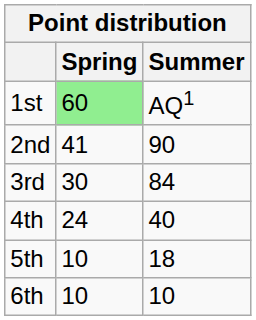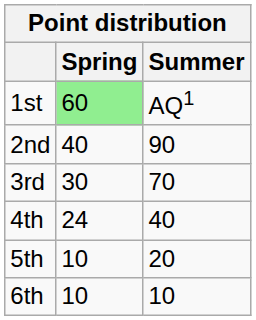 <table class="wikitable zebra point-system">
 <tr>
 <th colspan = 3>Point distribution</th>
 </tr>
 <tr>
 <th></th>
 <th>Spring</th>
 <th>Summer</th>
 </tr>
 <tr>
 <td>1st</td>
 <td style="background: lightgreen;">60</td>
 <td>AQ<sup>1</sup></td>
 </tr>
 <tr>
 <td>2nd</td>
-<td>41</td>
+<td>40</td>
 <td>90</td>
 </tr>
 <tr>
 <td>3rd</td>
 <td>30</td>
-<td>84</td>
+<td>70</td>
 </tr>
 <tr>
 <td>4th</td>
 <td>24</td>
 <td>40</td>
 </tr>
 <tr>
 <td>5th</td>
 <td>10</td>
-<td>18</td>
+<td>20</td>
 </tr>
 <tr>
 <td>6th</td>
 <td>10</td>
 <td>10</td>
 </tr>
 </table>
